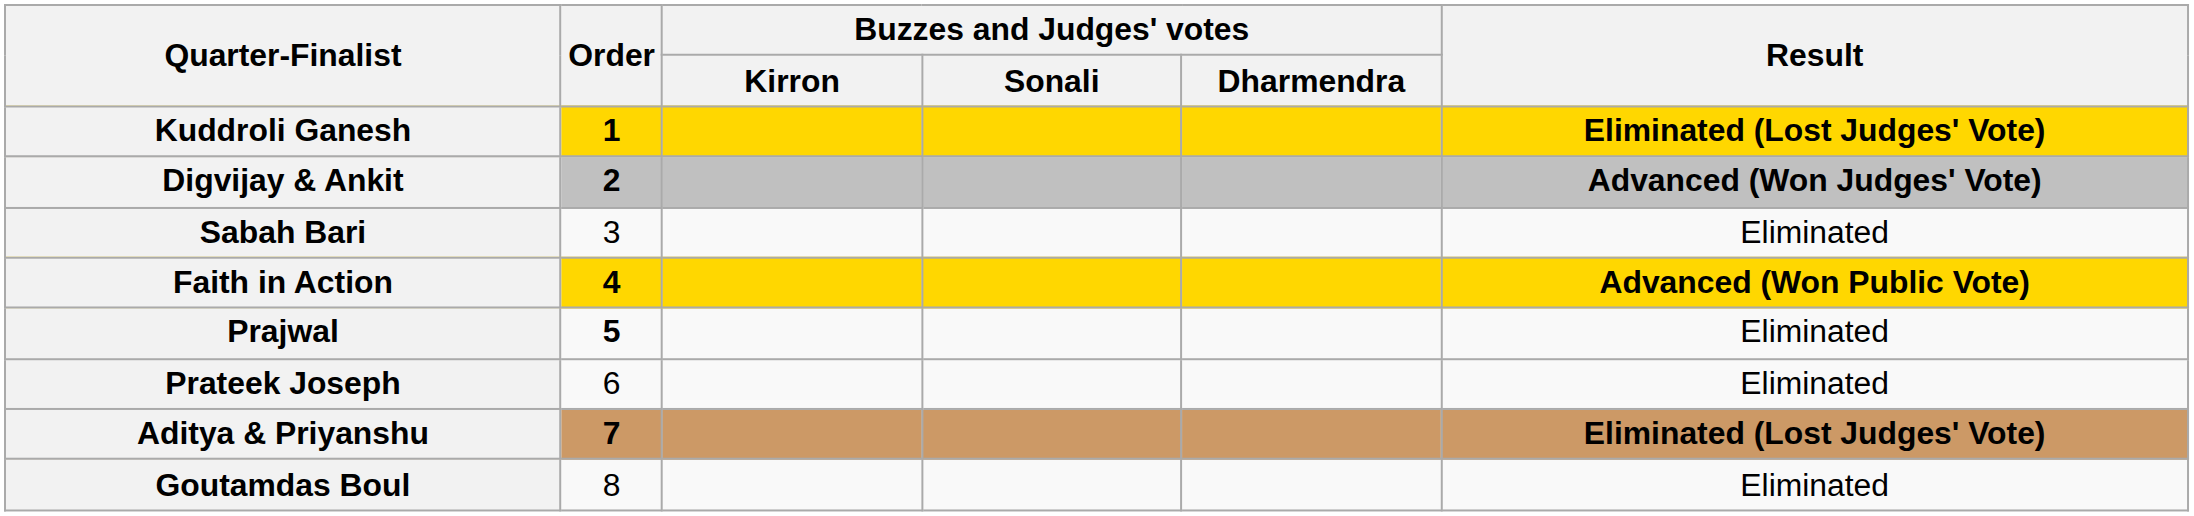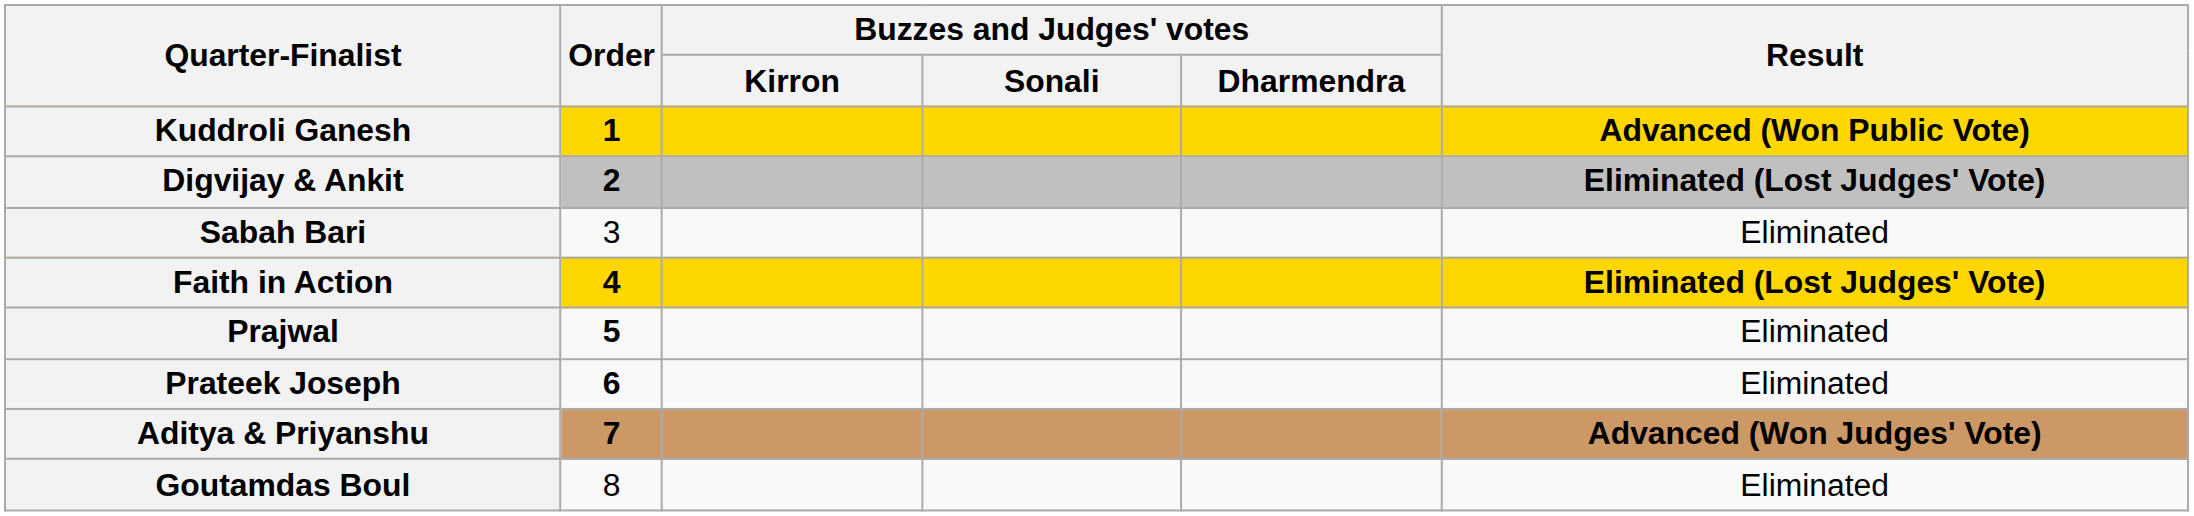 <table class="wikitable plainrowheaders sortable" style="text-align:center;">
 <tr>
 <th rowspan="2" scope="col" class="unsortable" style="width:17em;">Quarter-Finalist</th>
 <th rowspan="2" scope="col" style="width:1em;">Order</th>
 <th colspan="3" scope="col" class="unsortable" style="width:24em;">Buzzes and Judges' votes</th>
 <th rowspan="2" scope="col" style="width:23em;">Result</th>
 </tr>
 <tr>
 <th scope="col" class="unsortable" style="width:6em;">Kirron</th>
 <th scope="col" class="unsortable" style="width:6em;">Sonali</th>
 <th scope="col" class="unsortable" style="width:6em;">Dharmendra</th>
 </tr>
 <tr style="background:gold;">
 <th scope="row"><strong>Kuddroli Ganesh</strong></th>
 <td><strong>1</strong></td>
 <td style="text-align:center;"></td>
 <td style="text-align:center;"></td>
 <td style="text-align:center;"></td>
-<td><strong>Eliminated (Lost Judges' Vote)</strong></td>
+<td><strong>Advanced (Won Public Vote)</strong></td>
 </tr>
 <tr style="background:silver;">
 <th scope="row"><strong>Digvijay & Ankit</strong></th>
 <td><strong>2</strong></td>
 <td style="text-align:center;"></td>
 <td style="text-align:center;"></td>
 <td style="text-align:center;"></td>
-<td><strong>Advanced (Won Judges' Vote)</strong></td>
+<td><strong>Eliminated (Lost Judges' Vote)</strong></td>
 </tr>
 <tr>
 <th scope="row">Sabah Bari</th>
 <td>3</td>
 <td style="text-align:center;"></td>
 <td style="text-align:center;"></td>
 <td style="text-align:center;"></td>
 <td>Eliminated</td>
 </tr>
 <tr style="background:gold;">
 <th scope="row"><strong>Faith in Action</strong></th>
 <td><strong>4</strong></td>
 <td style="text-align:center;"></td>
 <td style="text-align:center;"></td>
 <td style="text-align:center;"></td>
-<td><strong>Advanced (Won Public Vote)</strong></td>
+<td><strong>Eliminated (Lost Judges' Vote)</strong></td>
 </tr>
 <tr>
 <th scope="row">Prajwal</th>
 <td><strong>5</strong></td>
 <td style="text-align:center;"></td>
 <td style="text-align:center;"></td>
 <td style="text-align:center;"></td>
 <td>Eliminated</td>
 </tr>
 <tr>
 <th scope="row">Prateek Joseph</th>
-<td>6</td>
+<td><strong>6</strong></td>
 <td style="text-align:center;"></td>
 <td style="text-align:center;"></td>
 <td style="text-align:center;"></td>
 <td>Eliminated</td>
 </tr>
 <tr style="background:#c96;">
 <th scope="row"><strong>Aditya & Priyanshu</strong></th>
 <td><strong>7</strong></td>
 <td style="text-align:center;"></td>
 <td style="text-align:center;"></td>
 <td style="text-align:center;"><strong></strong></td>
-<td><strong>Eliminated (Lost Judges' Vote)</strong></td>
+<td><strong>Advanced (Won Judges' Vote)</strong></td>
 </tr>
 <tr>
 <th scope="row">Goutamdas Boul</th>
 <td>8</td>
 <td></td>
 <td></td>
 <td></td>
 <td>Eliminated</td>
 </tr>
 </table>
